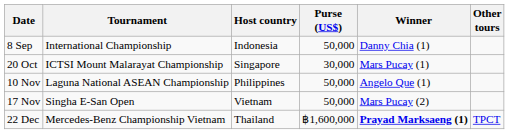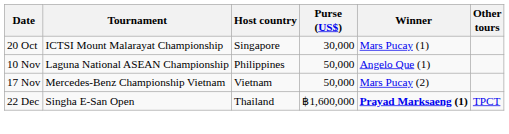 <table class="wikitable" style="font-size:95%">
 <tr>
 <th>Date</th>
 <th>Tournament</th>
 <th>Host country</th>
 <th>Purse<br>(<a href='#'>US$</a>)</th>
 <th>Winner</th>
 <th>Other<br>tours</th>
-</tr>
-<tr>
-<td>8 Sep</td>
-<td>International Championship</td>
-<td>Indonesia</td>
-<td align=right>50,000</td>
-<td> <a href='#'>Danny Chia</a> (1)</td>
-<td></td>
 </tr>
 <tr>
 <td>20 Oct</td>
 <td>ICTSI Mount Malarayat Championship</td>
 <td>Singapore</td>
 <td align=right>30,000</td>
 <td> <a href='#'>Mars Pucay</a> (1)</td>
 <td></td>
 </tr>
 <tr>
 <td>10 Nov</td>
 <td>Laguna National ASEAN Championship</td>
 <td>Philippines</td>
 <td align=right>50,000</td>
 <td> <a href='#'>Angelo Que</a> (1)</td>
 <td></td>
 </tr>
 <tr>
 <td>17 Nov</td>
-<td>Singha E-San Open</td>
+<td>Mercedes-Benz Championship Vietnam</td>
 <td>Vietnam</td>
 <td align=right>50,000</td>
 <td> <a href='#'>Mars Pucay</a> (2)</td>
 <td></td>
 </tr>
 <tr>
 <td>22 Dec</td>
-<td>Mercedes-Benz Championship Vietnam</td>
+<td>Singha E-San Open</td>
 <td>Thailand</td>
 <td align=right>฿1,600,000</td>
 <td><strong> <a href='#'>Prayad Marksaeng</a> (1)</strong></td>
 <td><a href='#'>TPCT</a></td>
 </tr>
 </table>
